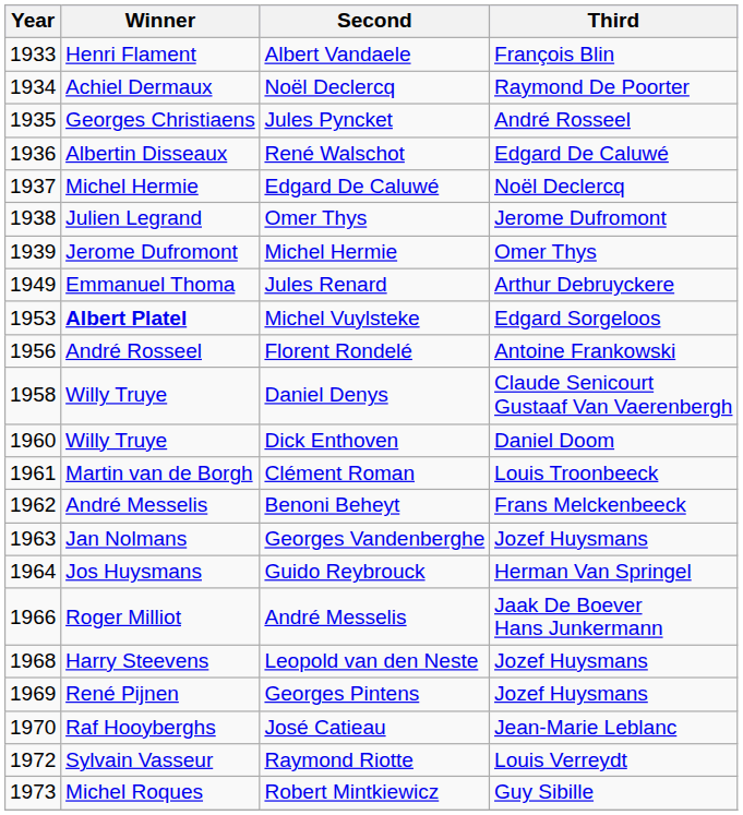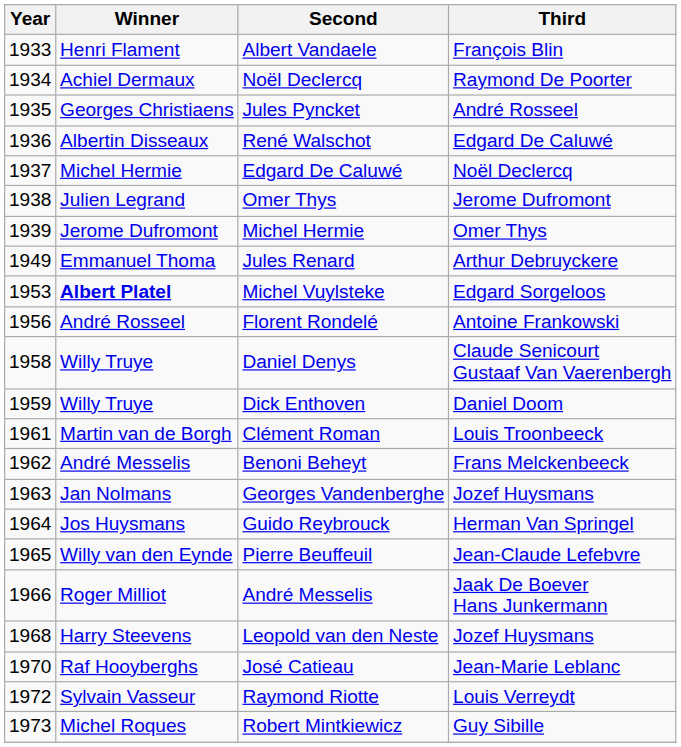 <table class=wikitable>
 <tr style="background:#ccccff;">
 <th>Year</th>
 <th>Winner</th>
 <th>Second</th>
 <th>Third</th>
 </tr>
 <tr>
 <td>1933</td>
 <td> <a href='#'>Henri Flament</a></td>
 <td> <a href='#'>Albert Vandaele</a></td>
 <td> <a href='#'>François Blin</a></td>
 </tr>
 <tr>
 <td>1934</td>
 <td> <a href='#'>Achiel Dermaux</a></td>
 <td> <a href='#'>Noël Declercq</a></td>
 <td> <a href='#'>Raymond De Poorter</a></td>
 </tr>
 <tr>
 <td>1935</td>
 <td> <a href='#'>Georges Christiaens</a></td>
 <td> <a href='#'>Jules Pyncket</a></td>
 <td> <a href='#'>André Rosseel</a></td>
 </tr>
 <tr>
 <td>1936</td>
 <td> <a href='#'>Albertin Disseaux</a></td>
 <td> <a href='#'>René Walschot</a></td>
 <td> <a href='#'>Edgard De Caluwé</a></td>
 </tr>
 <tr>
 <td>1937</td>
 <td> <a href='#'>Michel Hermie</a></td>
 <td> <a href='#'>Edgard De Caluwé</a></td>
 <td> <a href='#'>Noël Declercq</a></td>
 </tr>
 <tr>
 <td>1938</td>
 <td> <a href='#'>Julien Legrand</a></td>
 <td> <a href='#'>Omer Thys</a></td>
 <td> <a href='#'>Jerome Dufromont</a></td>
 </tr>
 <tr>
 <td>1939</td>
 <td> <a href='#'>Jerome Dufromont</a></td>
 <td> <a href='#'>Michel Hermie</a></td>
 <td> <a href='#'>Omer Thys</a></td>
 </tr>
 <tr>
 <td>1949</td>
 <td> <a href='#'>Emmanuel Thoma</a></td>
 <td> <a href='#'>Jules Renard</a></td>
 <td> <a href='#'>Arthur Debruyckere</a></td>
 </tr>
 <tr>
 <td>1953</td>
 <td><strong> <a href='#'>Albert Platel</a></strong></td>
 <td> <a href='#'>Michel Vuylsteke</a></td>
 <td> <a href='#'>Edgard Sorgeloos</a></td>
 </tr>
 <tr>
 <td>1956</td>
 <td> <a href='#'>André Rosseel</a></td>
 <td> <a href='#'>Florent Rondelé</a></td>
 <td> <a href='#'>Antoine Frankowski</a></td>
 </tr>
 <tr>
 <td>1958</td>
 <td> <a href='#'>Willy Truye</a></td>
 <td> <a href='#'>Daniel Denys</a></td>
 <td> <a href='#'>Claude Senicourt</a> <br>  <a href='#'>Gustaaf Van Vaerenbergh</a></td>
 </tr>
 <tr>
-<td>1960</td>
+<td>1959</td>
 <td> <a href='#'>Willy Truye</a></td>
 <td> <a href='#'>Dick Enthoven</a></td>
 <td> <a href='#'>Daniel Doom</a></td>
 </tr>
 <tr>
 <td>1961</td>
 <td> <a href='#'>Martin van de Borgh</a></td>
 <td> <a href='#'>Clément Roman</a></td>
 <td> <a href='#'>Louis Troonbeeck</a></td>
 </tr>
 <tr>
 <td>1962</td>
 <td> <a href='#'>André Messelis</a></td>
 <td> <a href='#'>Benoni Beheyt</a></td>
 <td> <a href='#'>Frans Melckenbeeck</a></td>
 </tr>
 <tr>
 <td>1963</td>
 <td> <a href='#'>Jan Nolmans</a></td>
 <td> <a href='#'>Georges Vandenberghe</a></td>
 <td> <a href='#'>Jozef Huysmans</a></td>
 </tr>
 <tr>
 <td>1964</td>
 <td> <a href='#'>Jos Huysmans</a></td>
 <td> <a href='#'>Guido Reybrouck</a></td>
 <td> <a href='#'>Herman Van Springel</a></td>
 </tr>
 <tr>
+<td>1965</td>
+<td> <a href='#'>Willy van den Eynde</a></td>
+<td> <a href='#'>Pierre Beuffeuil</a></td>
+<td> <a href='#'>Jean-Claude Lefebvre</a></td>
+</tr>
+<tr>
 <td>1966</td>
 <td> <a href='#'>Roger Milliot</a></td>
 <td> <a href='#'>André Messelis</a></td>
 <td> <a href='#'>Jaak De Boever</a><br> <a href='#'>Hans Junkermann</a></td>
 </tr>
 <tr>
 <td>1968</td>
 <td> <a href='#'>Harry Steevens</a></td>
 <td> <a href='#'>Leopold van den Neste</a></td>
-<td> <a href='#'>Jozef Huysmans</a></td>
-</tr>
-<tr>
-<td>1969</td>
-<td> <a href='#'>René Pijnen</a></td>
-<td> <a href='#'>Georges Pintens</a></td>
 <td> <a href='#'>Jozef Huysmans</a></td>
 </tr>
 <tr>
 <td>1970</td>
 <td> <a href='#'>Raf Hooyberghs</a></td>
 <td> <a href='#'>José Catieau</a></td>
 <td> <a href='#'>Jean-Marie Leblanc</a></td>
 </tr>
 <tr>
 <td>1972</td>
 <td> <a href='#'>Sylvain Vasseur</a></td>
 <td> <a href='#'>Raymond Riotte</a></td>
 <td> <a href='#'>Louis Verreydt</a></td>
 </tr>
 <tr>
 <td>1973</td>
 <td> <a href='#'>Michel Roques</a></td>
 <td> <a href='#'>Robert Mintkiewicz</a></td>
 <td> <a href='#'>Guy Sibille</a></td>
 </tr>
 <tr>
 </tr>
 </table>
